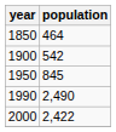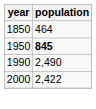 <table class="wikitable">
 <tr>
 <th>year</th>
 <th>population</th>
 </tr>
 <tr>
 <td>1850</td>
 <td>464</td>
 </tr>
 <tr>
-<td>1900</td>
-<td>542</td>
-</tr>
-<tr>
 <td>1950</td>
-<td>845</td>
+<td><strong>845</strong></td>
 </tr>
 <tr>
 <td>1990</td>
 <td>2,490</td>
 </tr>
 <tr>
 <td>2000</td>
 <td>2,422</td>
 </tr>
 <tr>
 </tr>
 </table>
